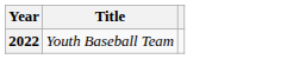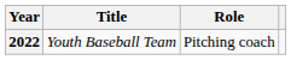 <table class="wikitable sortable plainrowheaders">
 <tr>
 <th scope="col">Year</th>
 <th scope="col">Title</th>
+<th scope="col">Role</th>
 <th scope="col" class="unsortable"></th>
 </tr>
 <tr>
 <th scope="row">2022</th>
 <td><em>Youth Baseball Team</em></td>
+<td>Pitching coach</td>
 <td></td>
 </tr>
 </table>
